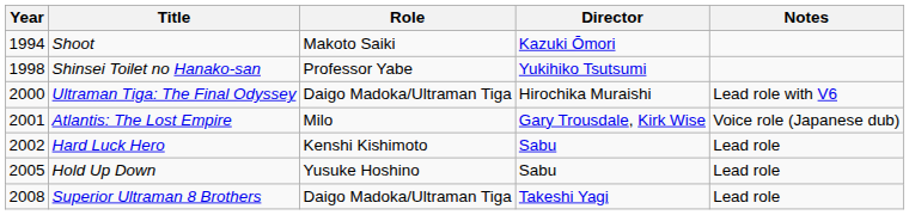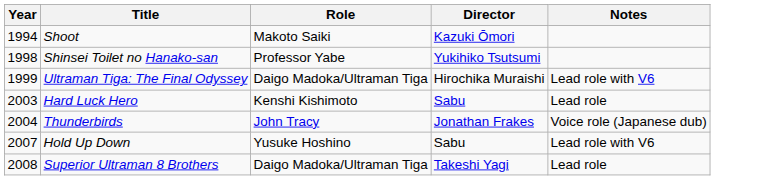 <table class="wikitable plainrowheaders sortable">
 <tr>
 <th scope="col">Year</th>
 <th scope="col">Title</th>
 <th scope="col">Role</th>
 <th scope="col">Director</th>
 <th class="unsortable">Notes</th>
 </tr>
 <tr>
 <td>1994</td>
 <td><em>Shoot</em></td>
 <td>Makoto Saiki</td>
 <td><a href='#'>Kazuki Ōmori</a></td>
 <td></td>
 </tr>
 <tr>
 <td>1998</td>
 <td><em>Shinsei Toilet no <a href='#'>Hanako-san</a></em></td>
 <td>Professor Yabe</td>
 <td><a href='#'>Yukihiko Tsutsumi</a></td>
 <td></td>
 </tr>
 <tr>
-<td>2000</td>
+<td>1999</td>
 <td><em><a href='#'>Ultraman Tiga: The Final Odyssey</a></em></td>
 <td>Daigo Madoka/Ultraman Tiga</td>
 <td>Hirochika Muraishi</td>
 <td>Lead role with <a href='#'>V6</a></td>
 </tr>
 <tr>
-<td>2001</td>
-<td><em><a href='#'>Atlantis: The Lost Empire</a></em></td>
-<td>Milo</td>
-<td><a href='#'>Gary Trousdale</a>, <a href='#'>Kirk Wise</a></td>
-<td>Voice role (Japanese dub)</td>
-</tr>
-<tr>
-<td>2002</td>
+<td>2003</td>
 <td><em><a href='#'>Hard Luck Hero</a></em></td>
 <td>Kenshi Kishimoto</td>
 <td><a href='#'>Sabu</a></td>
 <td>Lead role</td>
 </tr>
 <tr>
-<td>2005</td>
+<td>2004</td>
+<td><em><a href='#'>Thunderbirds</a></em></td>
+<td><a href='#'>John Tracy</a></td>
+<td><a href='#'>Jonathan Frakes</a></td>
+<td>Voice role (Japanese dub)</td>
+</tr>
+<tr>
+<td>2007</td>
 <td><em>Hold Up Down</em></td>
 <td>Yusuke Hoshino</td>
 <td>Sabu</td>
-<td>Lead role</td>
+<td>Lead role with V6</td>
 </tr>
 <tr>
 <td>2008</td>
 <td><em><a href='#'>Superior Ultraman 8 Brothers</a></em></td>
 <td>Daigo Madoka/Ultraman Tiga</td>
 <td><a href='#'>Takeshi Yagi</a></td>
 <td>Lead role</td>
 </tr>
 </table>
